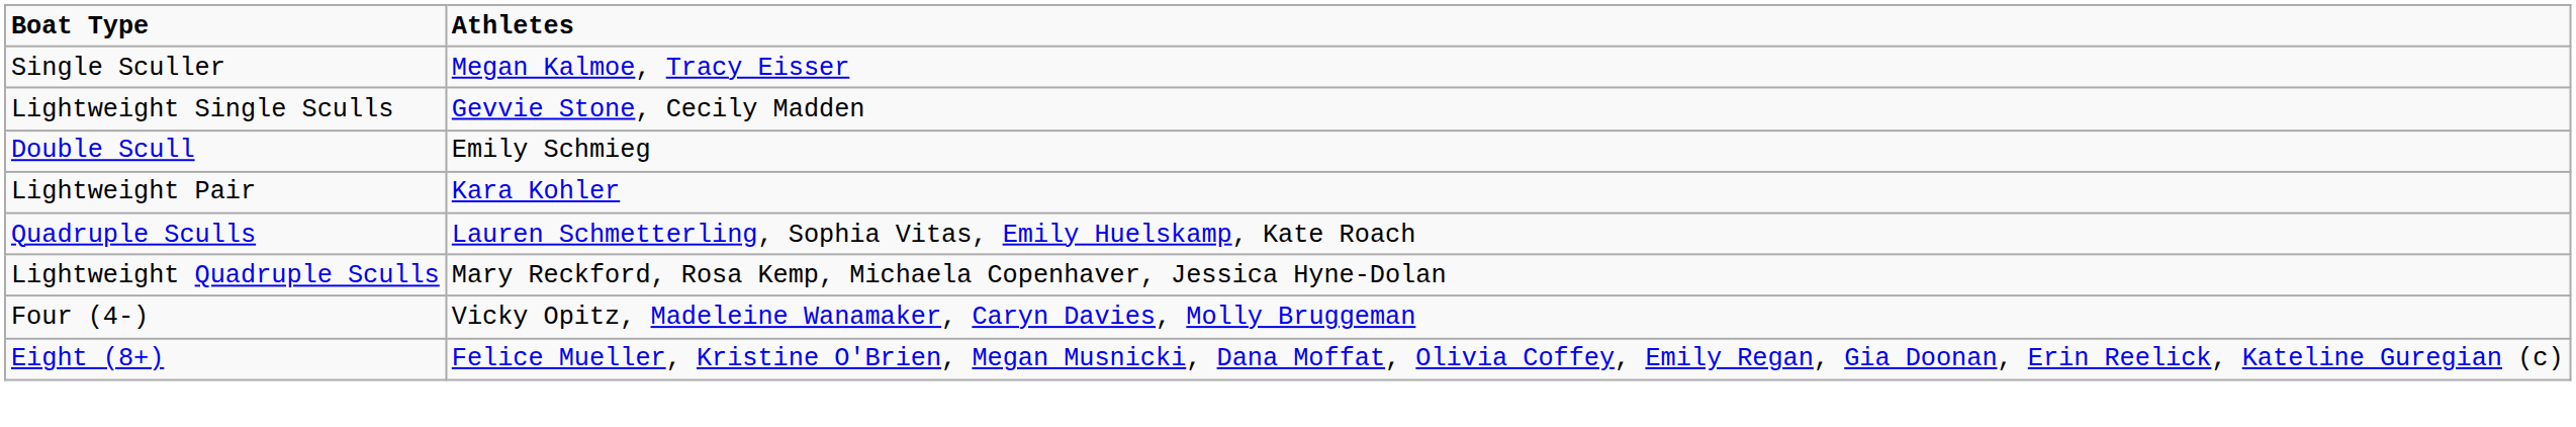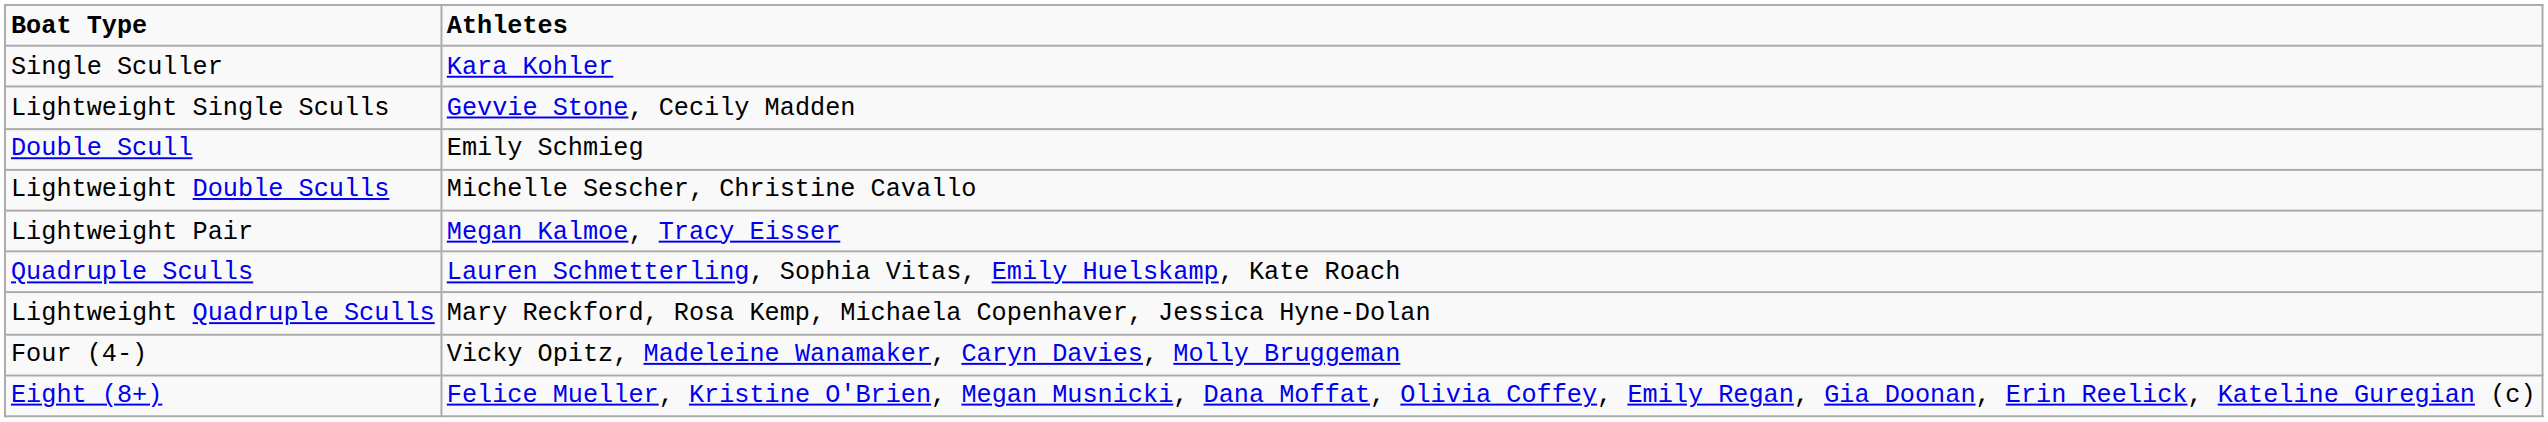 <table class="wikitable">
 <tr>
 <td><strong>Boat Type</strong></td>
 <td><strong>Athletes</strong></td>
 </tr>
 <tr>
 <td>Single Sculler</td>
-<td><a href='#'>Megan Kalmoe</a>, <a href='#'>Tracy Eisser</a></td>
+<td><a href='#'>Kara Kohler</a></td>
 </tr>
 <tr>
 <td>Lightweight Single Sculls</td>
 <td><a href='#'>Gevvie Stone</a>, Cecily Madden</td>
 </tr>
 <tr>
 <td><a href='#'>Double Scull</a></td>
 <td>Emily Schmieg</td>
 </tr>
 <tr>
+<td>Lightweight <a href='#'>Double Sculls</a></td>
+<td>Michelle Sescher, Christine Cavallo</td>
+</tr>
+<tr>
 <td>Lightweight Pair</td>
-<td><a href='#'>Kara Kohler</a></td>
+<td><a href='#'>Megan Kalmoe</a>, <a href='#'>Tracy Eisser</a></td>
 </tr>
 <tr>
 <td><a href='#'>Quadruple Sculls</a></td>
 <td><a href='#'>Lauren Schmetterling</a>, Sophia Vitas, <a href='#'>Emily Huelskamp</a>, Kate Roach</td>
 </tr>
 <tr>
 <td>Lightweight <a href='#'>Quadruple Sculls</a></td>
 <td>Mary Reckford, Rosa Kemp, Michaela Copenhaver, Jessica Hyne-Dolan</td>
 </tr>
 <tr>
 <td>Four (4-)</td>
 <td>Vicky Opitz, <a href='#'>Madeleine Wanamaker</a>, <a href='#'>Caryn Davies</a>, <a href='#'>Molly Bruggeman</a></td>
 </tr>
 <tr>
 <td><a href='#'>Eight (8+)</a></td>
 <td><a href='#'>Felice Mueller</a>, <a href='#'>Kristine O'Brien</a>, <a href='#'>Megan Musnicki</a>, <a href='#'>Dana Moffat</a>, <a href='#'>Olivia Coffey</a>, <a href='#'>Emily Regan</a>, <a href='#'>Gia Doonan</a>, <a href='#'>Erin Reelick</a>, <a href='#'>Kateline Guregian</a> (c)</td>
 </tr>
 </table>
